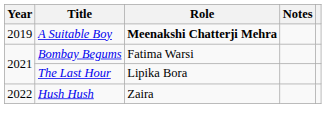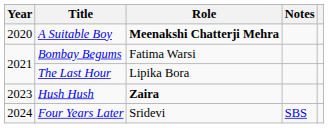 <table class="wikitable">
 <tr>
 <th>Year</th>
 <th>Title</th>
 <th>Role</th>
 <th>Notes</th>
 <th></th>
 </tr>
 <tr>
-<td>2019</td>
+<td>2020</td>
 <td><a href='#'><em>A Suitable Boy</em></a></td>
 <td><strong>Meenakshi Chatterji Mehra</strong></td>
 <td></td>
 <td></td>
 </tr>
 <tr>
 <td rowspan="2">2021</td>
 <td><em><a href='#'>Bombay Begums</a></em></td>
 <td>Fatima Warsi</td>
 <td></td>
 <td></td>
 </tr>
 <tr>
 <td><em><a href='#'>The Last Hour</a></em></td>
 <td>Lipika Bora</td>
 <td></td>
 <td></td>
 </tr>
 <tr>
-<td>2022</td>
+<td>2023</td>
 <td><a href='#'><em>Hush Hush</em></a></td>
-<td>Zaira</td>
+<td><strong>Zaira</strong></td>
 <td></td>
 <td></td>
 </tr>
+<tr>
+<td>2024</td>
+<td><em><a href='#'>Four Years Later</a></em></td>
+<td>Sridevi</td>
+<td><a href='#'>SBS</a></td>
+<td></td>
+</tr>
 </table>
